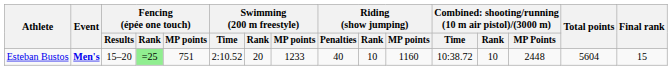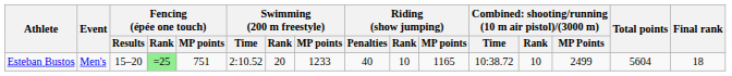 <table class="wikitable" style="font-size:90%">
 <tr>
 <th rowspan="2">Athlete</th>
 <th rowspan="2">Event</th>
 <th colspan=3>Fencing<br><span>(épée one touch)</span></th>
 <th colspan=3>Swimming<br><span>(200 m freestyle)</span></th>
 <th colspan=3>Riding<br><span>(show jumping)</span></th>
 <th colspan=3>Combined: shooting/running<br><span>(10 m air pistol)/(3000 m)</span></th>
 <th rowspan=2>Total points</th>
 <th rowspan=2>Final rank</th>
 </tr>
 <tr style="font-size:95%">
 <th>Results</th>
 <th>Rank</th>
 <th>MP points</th>
 <th>Time</th>
 <th>Rank</th>
 <th>MP points</th>
 <th>Penalties</th>
 <th>Rank</th>
 <th>MP points</th>
 <th>Time</th>
 <th>Rank</th>
 <th>MP Points</th>
 </tr>
 <tr align=center>
 <td align=left><a href='#'>Esteban Bustos</a></td>
-<td align=left><strong><a href='#'>Men's</a></strong></td>
+<td align=left><a href='#'>Men's</a></td>
 <td>15–20</td>
 <td style="background: lightgreen;">=25</td>
 <td>751</td>
 <td>2:10.52</td>
 <td>20</td>
 <td>1233</td>
 <td>40</td>
 <td>10</td>
-<td>1160</td>
+<td>1165</td>
 <td>10:38.72</td>
 <td>10</td>
-<td>2448</td>
+<td>2499</td>
 <td>5604</td>
-<td>15</td>
+<td>18</td>
 </tr>
 </table>
